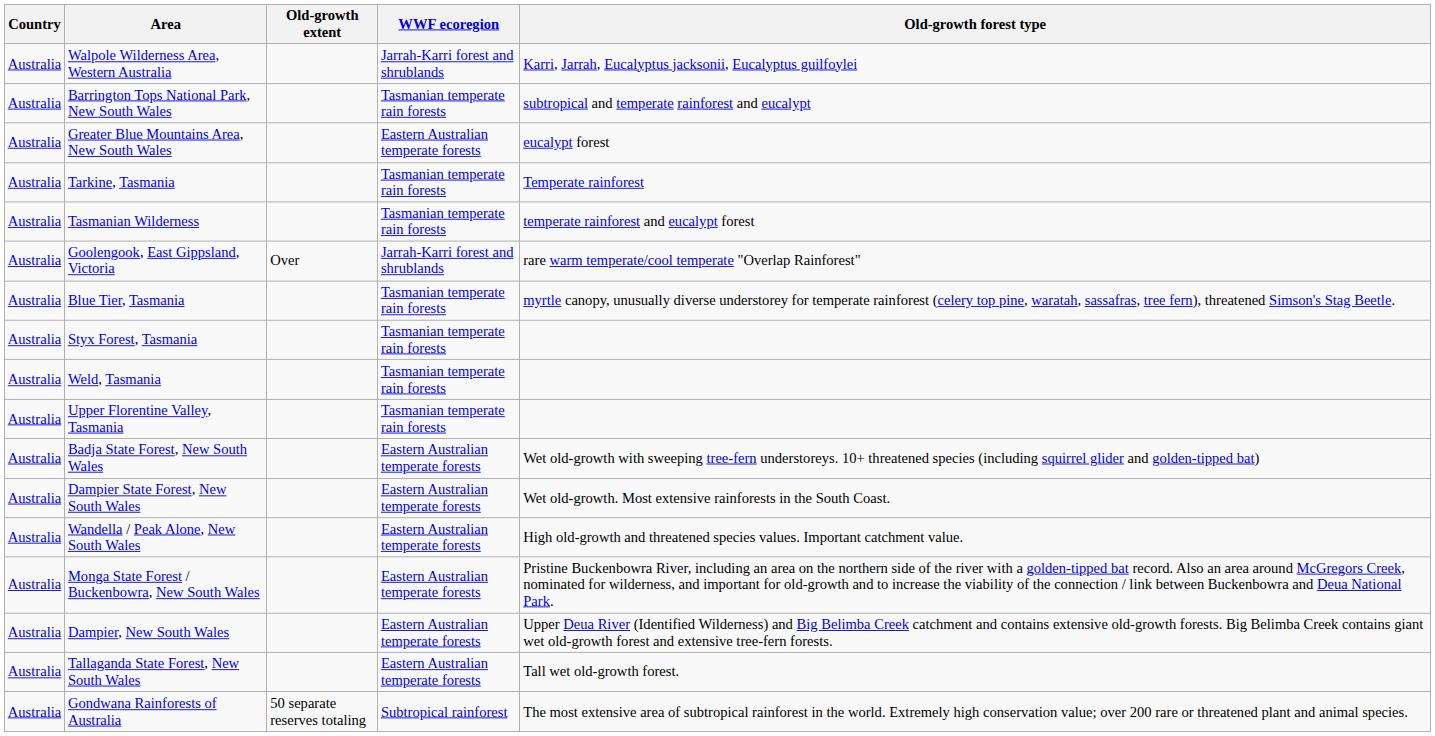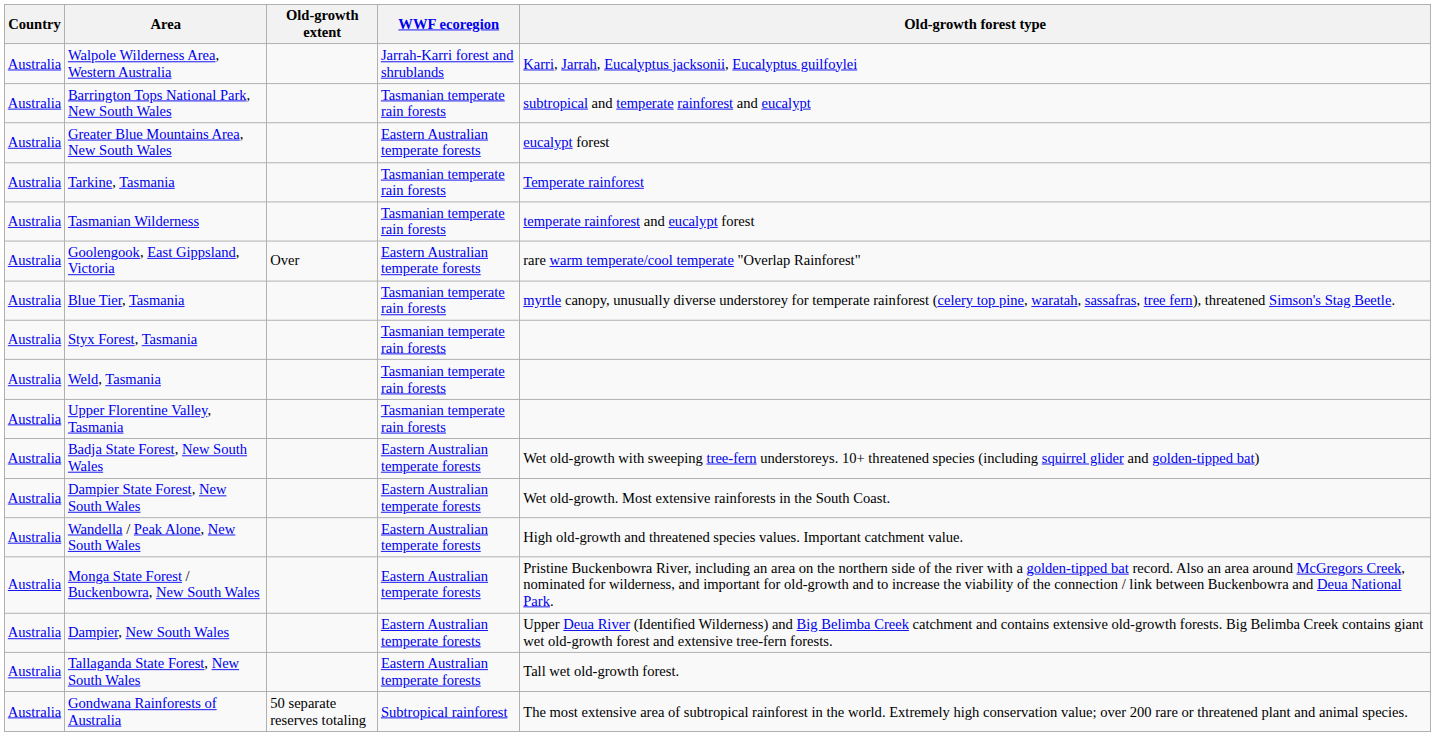 <table class="wikitable sortable">
 <tr>
 <th>Country</th>
 <th>Area</th>
 <th>Old-growth extent</th>
 <th><a href='#'>WWF ecoregion</a></th>
 <th class="unsortable">Old-growth forest type</th>
 </tr>
 <tr>
 <td><a href='#'>Australia</a></td>
 <td><a href='#'>Walpole Wilderness Area</a>, <a href='#'>Western Australia</a></td>
 <td></td>
 <td><a href='#'>Jarrah-Karri forest and shrublands</a></td>
 <td><a href='#'>Karri</a>, <a href='#'>Jarrah</a>, <a href='#'>Eucalyptus jacksonii</a>, <a href='#'>Eucalyptus guilfoylei</a></td>
 </tr>
 <tr>
 <td><a href='#'>Australia</a></td>
 <td><a href='#'>Barrington Tops National Park</a>, <a href='#'>New South Wales</a></td>
 <td></td>
 <td><a href='#'>Tasmanian temperate rain forests</a></td>
 <td><a href='#'>subtropical</a> and <a href='#'>temperate</a> <a href='#'>rainforest</a> and <a href='#'>eucalypt</a></td>
 </tr>
 <tr>
 <td><a href='#'>Australia</a></td>
 <td><a href='#'>Greater Blue Mountains Area</a>, <a href='#'>New South Wales</a></td>
 <td></td>
 <td><a href='#'>Eastern Australian temperate forests</a></td>
 <td><a href='#'>eucalypt</a> forest</td>
 </tr>
 <tr>
 <td><a href='#'>Australia</a></td>
 <td><a href='#'>Tarkine</a>, <a href='#'>Tasmania</a></td>
 <td></td>
 <td><a href='#'>Tasmanian temperate rain forests</a></td>
 <td><a href='#'>Temperate rainforest</a></td>
 </tr>
 <tr>
 <td><a href='#'>Australia</a></td>
 <td><a href='#'>Tasmanian Wilderness</a></td>
 <td></td>
 <td><a href='#'>Tasmanian temperate rain forests</a></td>
 <td><a href='#'>temperate rainforest</a> and <a href='#'>eucalypt</a> forest</td>
 </tr>
 <tr>
 <td><a href='#'>Australia</a></td>
 <td><a href='#'>Goolengook</a>, <a href='#'>East Gippsland</a>, <a href='#'>Victoria</a></td>
 <td>Over </td>
-<td><a href='#'>Jarrah-Karri forest and shrublands</a></td>
+<td><a href='#'>Eastern Australian temperate forests</a></td>
 <td>rare <a href='#'>warm temperate/cool temperate</a> "Overlap Rainforest"</td>
 </tr>
 <tr>
 <td><a href='#'>Australia</a></td>
 <td><a href='#'>Blue Tier</a>, <a href='#'>Tasmania</a></td>
 <td></td>
 <td><a href='#'>Tasmanian temperate rain forests</a></td>
 <td><a href='#'>myrtle</a> canopy, unusually diverse understorey for temperate rainforest (<a href='#'>celery top pine</a>, <a href='#'>waratah</a>, <a href='#'>sassafras</a>, <a href='#'>tree fern</a>), threatened <a href='#'>Simson's Stag Beetle</a>.</td>
 </tr>
 <tr>
 <td><a href='#'>Australia</a></td>
 <td><a href='#'>Styx Forest</a>, <a href='#'>Tasmania</a></td>
 <td></td>
 <td><a href='#'>Tasmanian temperate rain forests</a></td>
 <td></td>
 </tr>
 <tr>
 <td><a href='#'>Australia</a></td>
 <td><a href='#'>Weld</a>, <a href='#'>Tasmania</a></td>
 <td></td>
 <td><a href='#'>Tasmanian temperate rain forests</a></td>
 <td></td>
 </tr>
 <tr>
 <td><a href='#'>Australia</a></td>
 <td><a href='#'>Upper Florentine Valley</a>, <a href='#'>Tasmania</a></td>
 <td></td>
 <td><a href='#'>Tasmanian temperate rain forests</a></td>
 <td></td>
 </tr>
 <tr>
 <td><a href='#'>Australia</a></td>
 <td><a href='#'>Badja State Forest</a>, <a href='#'>New South Wales</a></td>
 <td></td>
 <td><a href='#'>Eastern Australian temperate forests</a></td>
 <td>Wet old-growth with sweeping <a href='#'>tree-fern</a> understoreys. 10+ threatened species (including <a href='#'>squirrel glider</a> and <a href='#'>golden-tipped bat</a>)</td>
 </tr>
 <tr>
 <td><a href='#'>Australia</a></td>
 <td><a href='#'>Dampier State Forest</a>, <a href='#'>New South Wales</a></td>
 <td></td>
 <td><a href='#'>Eastern Australian temperate forests</a></td>
 <td>Wet old-growth. Most extensive rainforests in the South Coast.</td>
 </tr>
 <tr>
 <td><a href='#'>Australia</a></td>
 <td><a href='#'>Wandella</a> / <a href='#'>Peak Alone</a>, <a href='#'>New South Wales</a></td>
 <td></td>
 <td><a href='#'>Eastern Australian temperate forests</a></td>
 <td>High old-growth and threatened species values. Important catchment value.</td>
 </tr>
 <tr>
 <td><a href='#'>Australia</a></td>
 <td><a href='#'>Monga State Forest</a> / <a href='#'>Buckenbowra</a>, <a href='#'>New South Wales</a></td>
 <td></td>
 <td><a href='#'>Eastern Australian temperate forests</a></td>
 <td>Pristine Buckenbowra River, including an area on the northern side of the river with a <a href='#'>golden-tipped bat</a> record. Also an area around <a href='#'>McGregors Creek</a>, nominated for wilderness, and important for old-growth and to increase the viability of the connection / link between Buckenbowra and <a href='#'>Deua National Park</a>.</td>
 </tr>
 <tr>
 <td><a href='#'>Australia</a></td>
 <td><a href='#'>Dampier</a>, <a href='#'>New South Wales</a></td>
 <td></td>
 <td><a href='#'>Eastern Australian temperate forests</a></td>
 <td>Upper <a href='#'>Deua River</a> (Identified Wilderness) and <a href='#'>Big Belimba Creek</a> catchment and contains extensive old-growth forests. Big Belimba Creek contains giant wet old-growth forest and extensive tree-fern forests.</td>
 </tr>
 <tr>
 <td><a href='#'>Australia</a></td>
 <td><a href='#'>Tallaganda State Forest</a>, <a href='#'>New South Wales</a></td>
 <td></td>
 <td><a href='#'>Eastern Australian temperate forests</a></td>
 <td>Tall wet old-growth forest.</td>
 </tr>
 <tr>
 <td><a href='#'>Australia</a></td>
 <td><a href='#'>Gondwana Rainforests of Australia</a></td>
 <td>50 separate reserves totaling </td>
 <td><a href='#'>Subtropical rainforest</a></td>
 <td>The most extensive area of subtropical rainforest in the world. Extremely high conservation value; over 200 rare or threatened plant and animal species.</td>
 </tr>
 </table>
